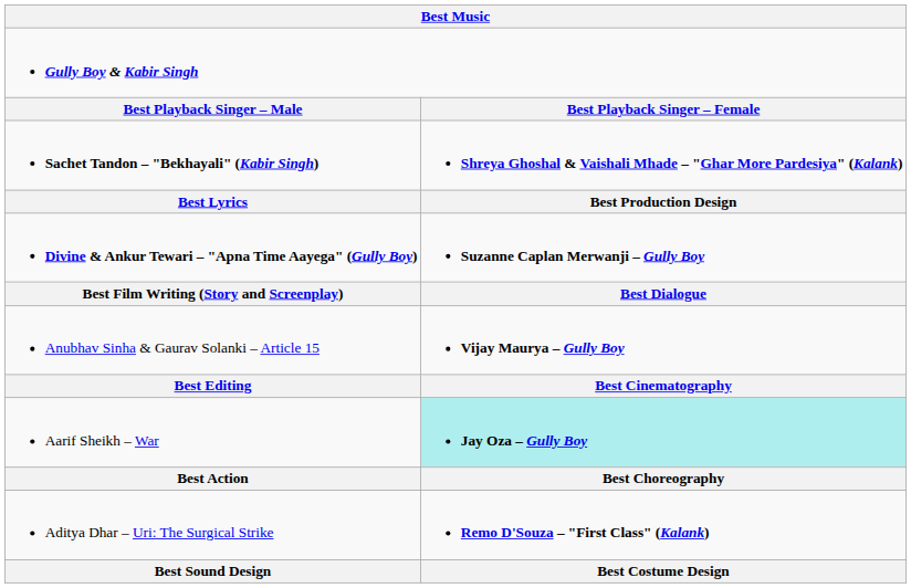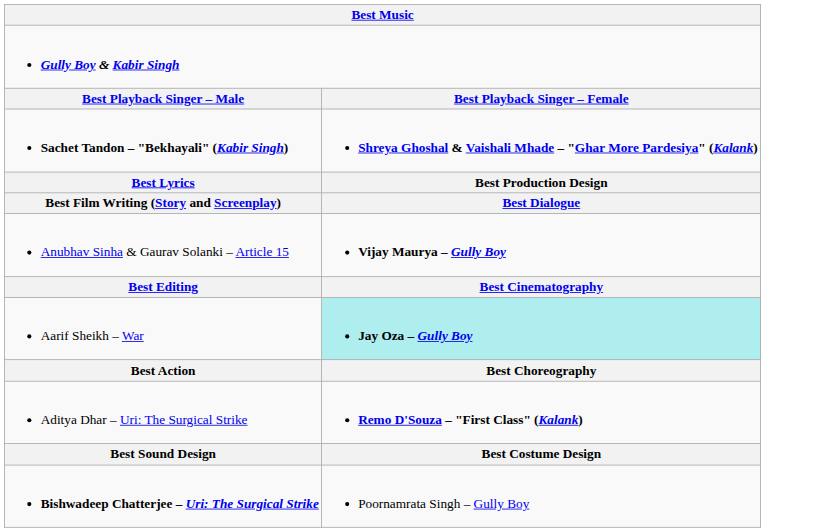 <table class="wikitable">
 <tr>
 <th colspan=2><a href='#'>Best Music</a></th>
 </tr>
 <tr>
 <td colspan=2><br><ul><li><strong><em><a href='#'>Gully Boy</a> & <a href='#'>Kabir Singh</a></em></strong></li></ul></td>
 </tr>
 <tr>
 <th><a href='#'>Best Playback Singer – Male</a></th>
 <th><a href='#'>Best Playback Singer – Female</a></th>
 </tr>
 <tr>
 <td valign="top"><br><ul><li><strong>Sachet Tandon – "Bekhayali" (<em><a href='#'>Kabir Singh</a></em>)</strong></li></ul></td>
 <td valign="top"><br><ul><li><strong><a href='#'>Shreya Ghoshal</a> & <a href='#'>Vaishali Mhade</a> – "<a href='#'>Ghar More Pardesiya</a>" (<em><a href='#'>Kalank</a></em>)</strong></li></ul></td>
 </tr>
 <tr>
 <th><a href='#'>Best Lyrics</a></th>
 <th>Best Production Design</th>
-</tr>
-<tr>
-<td valign="top"><br><ul><li><strong><a href='#'>Divine</a> & Ankur Tewari – "Apna Time Aayega" (<em><a href='#'>Gully Boy</a></em>)</strong></li></ul></td>
-<td><br><ul><li><strong>Suzanne Caplan Merwanji – <em><a href='#'>Gully Boy</a><strong><em></li></ul></td>
 </tr>
 <tr>
 <th>Best Film Writing (<a href='#'>Story</a> and <a href='#'>Screenplay</a>)</th>
 <th><a href='#'>Best Dialogue</a></th>
 </tr>
 <tr>
 <td><br><ul><li></strong><a href='#'>Anubhav Sinha</a> & Gaurav Solanki – </em><a href='#'>Article 15</a></em></strong></li></ul></td>
 <td><br><ul><li><strong>Vijay Maurya – <em><a href='#'>Gully Boy</a><strong><em></li></ul></td>
 </tr>
 <tr>
 <th><a href='#'>Best Editing</a></th>
 <th><a href='#'>Best Cinematography</a></th>
 </tr>
 <tr>
 <td><br><ul><li></strong> Aarif Sheikh – </em><a href='#'>War</a></em></strong></li></ul></td>
 <td style="background: paleturquoise;"><br><ul><li><strong>Jay Oza – <em><a href='#'>Gully Boy</a><strong><em></li></ul></td>
 </tr>
 <tr>
 <th>Best Action</th>
 <th>Best Choreography</th>
 </tr>
 <tr>
 <td><br><ul><li></strong> Aditya Dhar – </em><a href='#'>Uri: The Surgical Strike</a></em></strong></li></ul></td>
 <td><br><ul><li><strong><a href='#'>Remo D'Souza</a> – "First Class" (<em><a href='#'>Kalank</a></em>)</strong></li></ul></td>
 </tr>
 <tr>
 <th>Best Sound Design</th>
 <th>Best Costume Design</th>
 </tr>
+<tr>
+<td><br><ul><li><strong>Bishwadeep Chatterjee – <em><a href='#'>Uri: The Surgical Strike</a><strong><em></li></ul></td>
+<td><br><ul><li></strong>Poornamrata Singh – </em><a href='#'>Gully Boy</a></em></strong></li></ul></td>
+</tr>
 </table>
